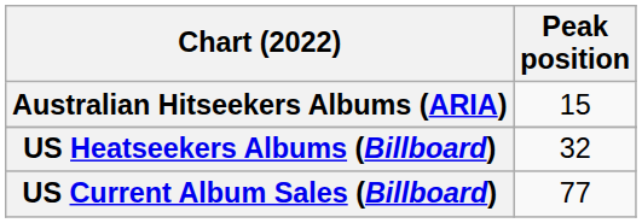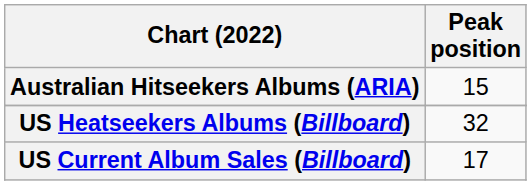 <table class="wikitable sortable plainrowheaders" style="text-align:center">
 <tr>
 <th scope="col">Chart (2022)</th>
 <th scope="col">Peak<br>position</th>
 </tr>
 <tr>
 <th scope="row">Australian Hitseekers Albums (<a href='#'>ARIA</a>)</th>
 <td>15</td>
 </tr>
 <tr>
 </tr>
 <tr>
 </tr>
 <tr>
 </tr>
 <tr>
 </tr>
 <tr>
 </tr>
 <tr>
 </tr>
 <tr>
 </tr>
 <tr>
 <th scope="row">US <a href='#'>Heatseekers Albums</a> (<em><a href='#'>Billboard</a></em>)</th>
 <td>32</td>
 </tr>
 <tr>
 <th scope="row">US <a href='#'>Current Album Sales</a> (<em><a href='#'>Billboard</a></em>)</th>
-<td>77</td>
+<td>17</td>
 </tr>
 </table>
